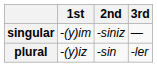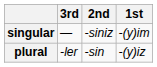 <table class="wikitable">
 <tr>
 <th></th>
+<th>3rd</th>
+<th>2nd</th>
 <th>1st</th>
-<th>2nd</th>
-<th>3rd</th>
 </tr>
 <tr>
 <th>singular</th>
+<td>—</td>
+<td><em>-siniz</em></td>
 <td><em>-(y)im</em></td>
-<td><em>-siniz</em></td>
-<td>—</td>
 </tr>
 <tr>
 <th>plural</th>
+<td><em>-ler</em></td>
+<td><em>-sin</em></td>
 <td><em>-(y)iz</em></td>
-<td><em>-sin</em></td>
-<td><em>-ler</em></td>
 </tr>
 </table>
